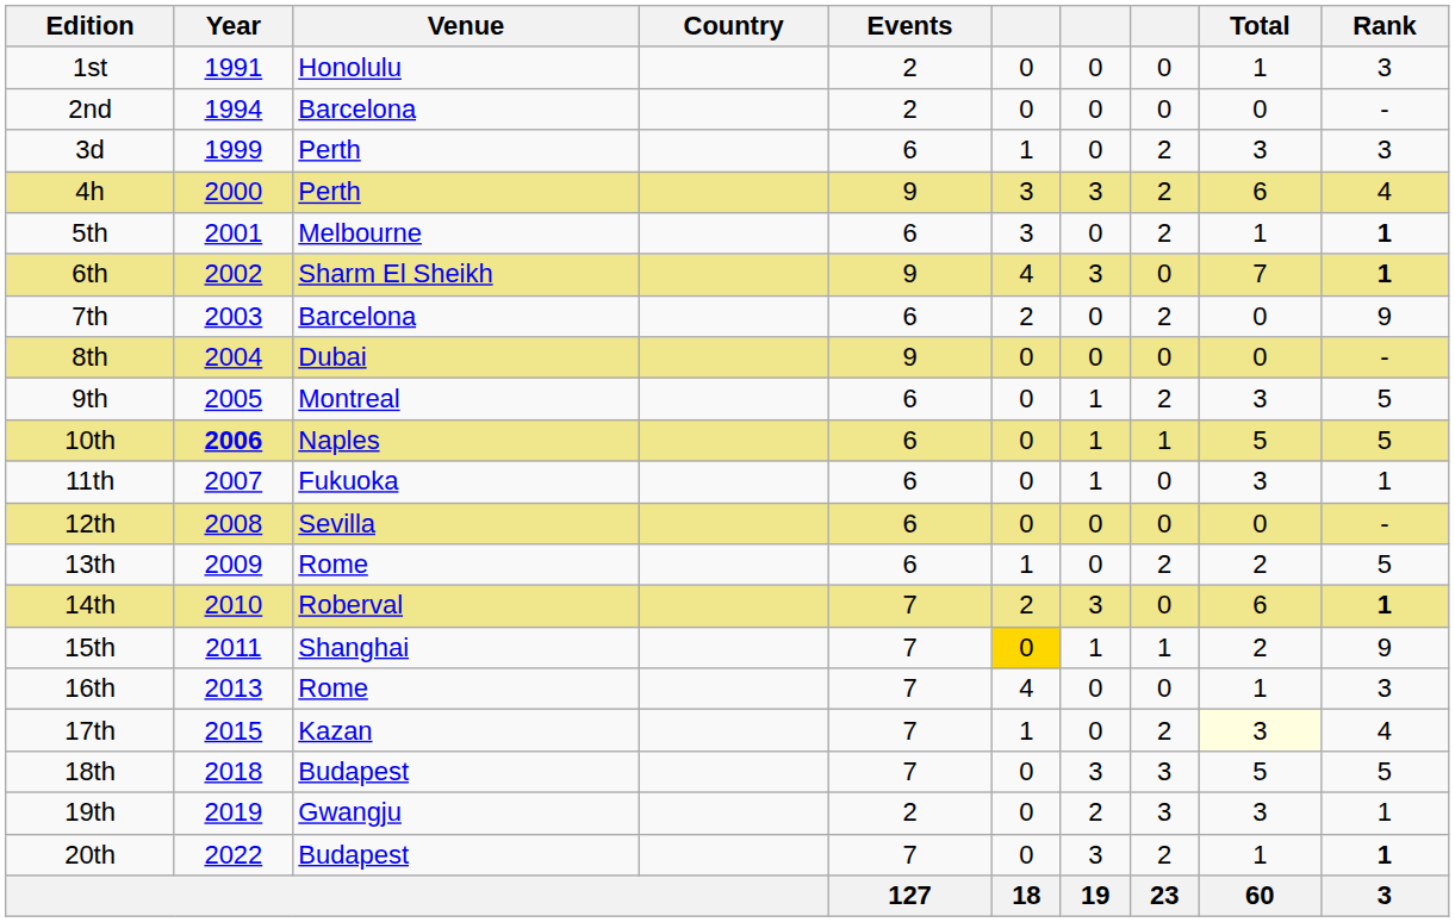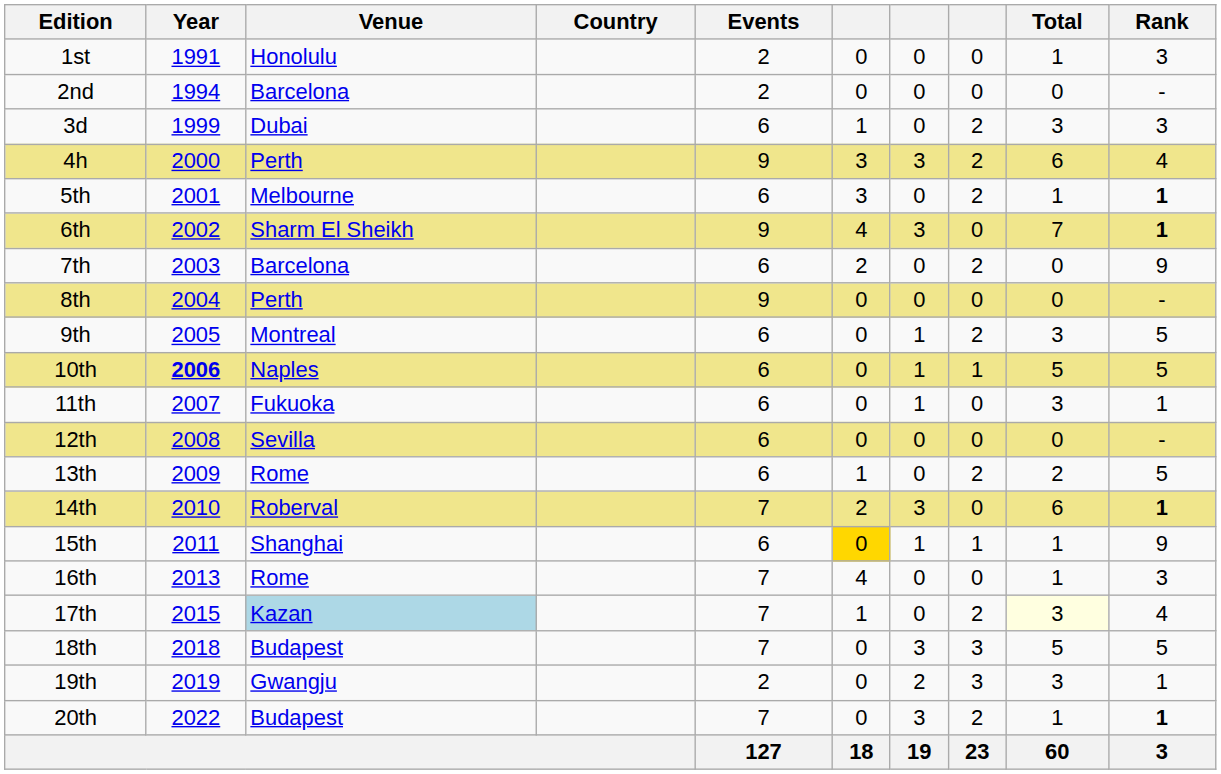 <table class="wikitable" width=70% style="font-size:100%; text-align:center;">
 <tr>
 <th>Edition</th>
 <th>Year</th>
 <th>Venue</th>
 <th>Country</th>
 <th>Events</th>
 <th></th>
 <th></th>
 <th></th>
 <th>Total</th>
 <th>Rank</th>
 </tr>
 <tr>
 <td align=center>1st</td>
 <td><a href='#'>1991</a></td>
 <td align=left><a href='#'>Honolulu</a></td>
 <td align=left></td>
 <td>2</td>
 <td>0</td>
 <td>0</td>
 <td>0</td>
 <td>1</td>
 <td>3</td>
 </tr>
 <tr>
 <td align=center>2nd</td>
 <td><a href='#'>1994</a></td>
 <td align=left><a href='#'>Barcelona</a></td>
 <td align=left></td>
 <td>2</td>
 <td>0</td>
 <td>0</td>
 <td>0</td>
 <td>0</td>
 <td>-</td>
 </tr>
 <tr>
 <td align=center>3d</td>
 <td><a href='#'>1999</a></td>
-<td align=left><a href='#'>Perth</a></td>
+<td align=left><a href='#'>Dubai</a></td>
 <td align=left></td>
 <td>6</td>
 <td>1</td>
 <td>0</td>
 <td>2</td>
 <td>3</td>
 <td>3</td>
 </tr>
 <tr bgcolor=khaki>
 <td align=center>4h</td>
 <td align=center><a href='#'>2000</a></td>
 <td align=left><a href='#'>Perth</a></td>
 <td align=left></td>
 <td>9</td>
 <td>3</td>
 <td>3</td>
 <td>2</td>
 <td>6</td>
 <td>4</td>
 </tr>
 <tr>
 <td align=center>5th</td>
 <td><a href='#'>2001</a></td>
 <td align=left><a href='#'>Melbourne</a></td>
 <td align=left></td>
 <td>6</td>
 <td>3</td>
 <td>0</td>
 <td>2</td>
 <td>1</td>
 <td><strong>1</strong></td>
 </tr>
 <tr bgcolor=khaki>
 <td align=center>6th</td>
 <td align=center><a href='#'>2002</a></td>
 <td align=left><a href='#'>Sharm El Sheikh</a></td>
 <td align=left></td>
 <td>9</td>
 <td>4</td>
 <td>3</td>
 <td>0</td>
 <td>7</td>
 <td><strong>1</strong></td>
 </tr>
 <tr>
 <td align=center>7th</td>
 <td><a href='#'>2003</a></td>
 <td align=left><a href='#'>Barcelona</a></td>
 <td align=left></td>
 <td>6</td>
 <td>2</td>
 <td>0</td>
 <td>2</td>
 <td>0</td>
 <td>9</td>
 </tr>
 <tr bgcolor=khaki>
 <td align=center>8th</td>
 <td align=center><a href='#'>2004</a></td>
-<td align=left><a href='#'>Dubai</a></td>
+<td align=left><a href='#'>Perth</a></td>
 <td align=left></td>
 <td>9</td>
 <td>0</td>
 <td>0</td>
 <td>0</td>
 <td>0</td>
 <td>-</td>
 </tr>
 <tr>
 <td align=center>9th</td>
 <td><a href='#'>2005</a></td>
 <td align=left><a href='#'>Montreal</a></td>
 <td align=left></td>
 <td>6</td>
 <td>0</td>
 <td>1</td>
 <td>2</td>
 <td>3</td>
 <td>5</td>
 </tr>
 <tr bgcolor=khaki>
 <td align=center>10th</td>
 <td align=center><strong><a href='#'>2006</a></strong></td>
 <td align=left><a href='#'>Naples</a></td>
 <td align=left></td>
 <td>6</td>
 <td>0</td>
 <td>1</td>
 <td>1</td>
 <td>5</td>
 <td>5</td>
 </tr>
 <tr>
 <td align=center>11th</td>
 <td><a href='#'>2007</a></td>
 <td align=left><a href='#'>Fukuoka</a></td>
 <td align=left></td>
 <td>6</td>
 <td>0</td>
 <td>1</td>
 <td>0</td>
 <td>3</td>
 <td>1</td>
 </tr>
 <tr bgcolor=khaki>
 <td align=center>12th</td>
 <td align=center><a href='#'>2008</a></td>
 <td align=left><a href='#'>Sevilla</a></td>
 <td align=left></td>
 <td>6</td>
 <td>0</td>
 <td>0</td>
 <td>0</td>
 <td>0</td>
 <td>-</td>
 </tr>
 <tr>
 <td align=center>13th</td>
 <td><a href='#'>2009</a></td>
 <td align=left><a href='#'>Rome</a></td>
 <td align=left></td>
 <td>6</td>
 <td>1</td>
 <td>0</td>
 <td>2</td>
 <td>2</td>
 <td>5</td>
 </tr>
 <tr bgcolor=khaki>
 <td align=center>14th</td>
 <td align=center><a href='#'>2010</a></td>
 <td align=left><a href='#'>Roberval</a></td>
 <td align=left></td>
 <td>7</td>
 <td>2</td>
 <td>3</td>
 <td>0</td>
 <td>6</td>
 <td><strong>1</strong></td>
 </tr>
 <tr>
 <td align=center>15th</td>
 <td><a href='#'>2011</a></td>
 <td align=left><a href='#'>Shanghai</a></td>
 <td align=left></td>
-<td>7</td>
+<td>6</td>
 <td style="background: gold;">0</td>
 <td>1</td>
 <td>1</td>
-<td>2</td>
+<td>1</td>
 <td>9</td>
 </tr>
 <tr>
 <td align=center>16th</td>
 <td><a href='#'>2013</a></td>
 <td align=left><a href='#'>Rome</a></td>
 <td align=left></td>
 <td>7</td>
 <td>4</td>
 <td>0</td>
 <td>0</td>
 <td>1</td>
 <td>3</td>
 </tr>
 <tr>
 <td align=center>17th</td>
 <td><a href='#'>2015</a></td>
-<td align=left><a href='#'>Kazan</a></td>
+<td align=left style="background: lightblue;"><a href='#'>Kazan</a></td>
 <td align=left></td>
 <td>7</td>
 <td>1</td>
 <td>0</td>
 <td>2</td>
 <td style="background: lightyellow;">3</td>
 <td>4</td>
 </tr>
 <tr>
 <td align=center>18th</td>
 <td><a href='#'>2018</a></td>
 <td align=left><a href='#'>Budapest</a></td>
 <td align=left></td>
 <td>7</td>
 <td>0</td>
 <td>3</td>
 <td>3</td>
 <td>5</td>
 <td>5</td>
 </tr>
 <tr>
 <td align=center>19th</td>
 <td><a href='#'>2019</a></td>
 <td align=left><a href='#'>Gwangju</a></td>
 <td align=left></td>
 <td>2</td>
 <td>0</td>
 <td>2</td>
 <td>3</td>
 <td>3</td>
 <td>1</td>
 </tr>
 <tr>
 <td align=center>20th</td>
 <td><a href='#'>2022</a></td>
 <td align=left><a href='#'>Budapest</a></td>
 <td align=left></td>
 <td>7</td>
 <td>0</td>
 <td>3</td>
 <td>2</td>
 <td>1</td>
 <td><strong>1</strong></td>
 </tr>
 <tr>
 <th colspan=4></th>
 <th>127</th>
 <th>18</th>
 <th>19</th>
 <th>23</th>
 <th>60</th>
 <th>3</th>
 </tr>
 </table>
